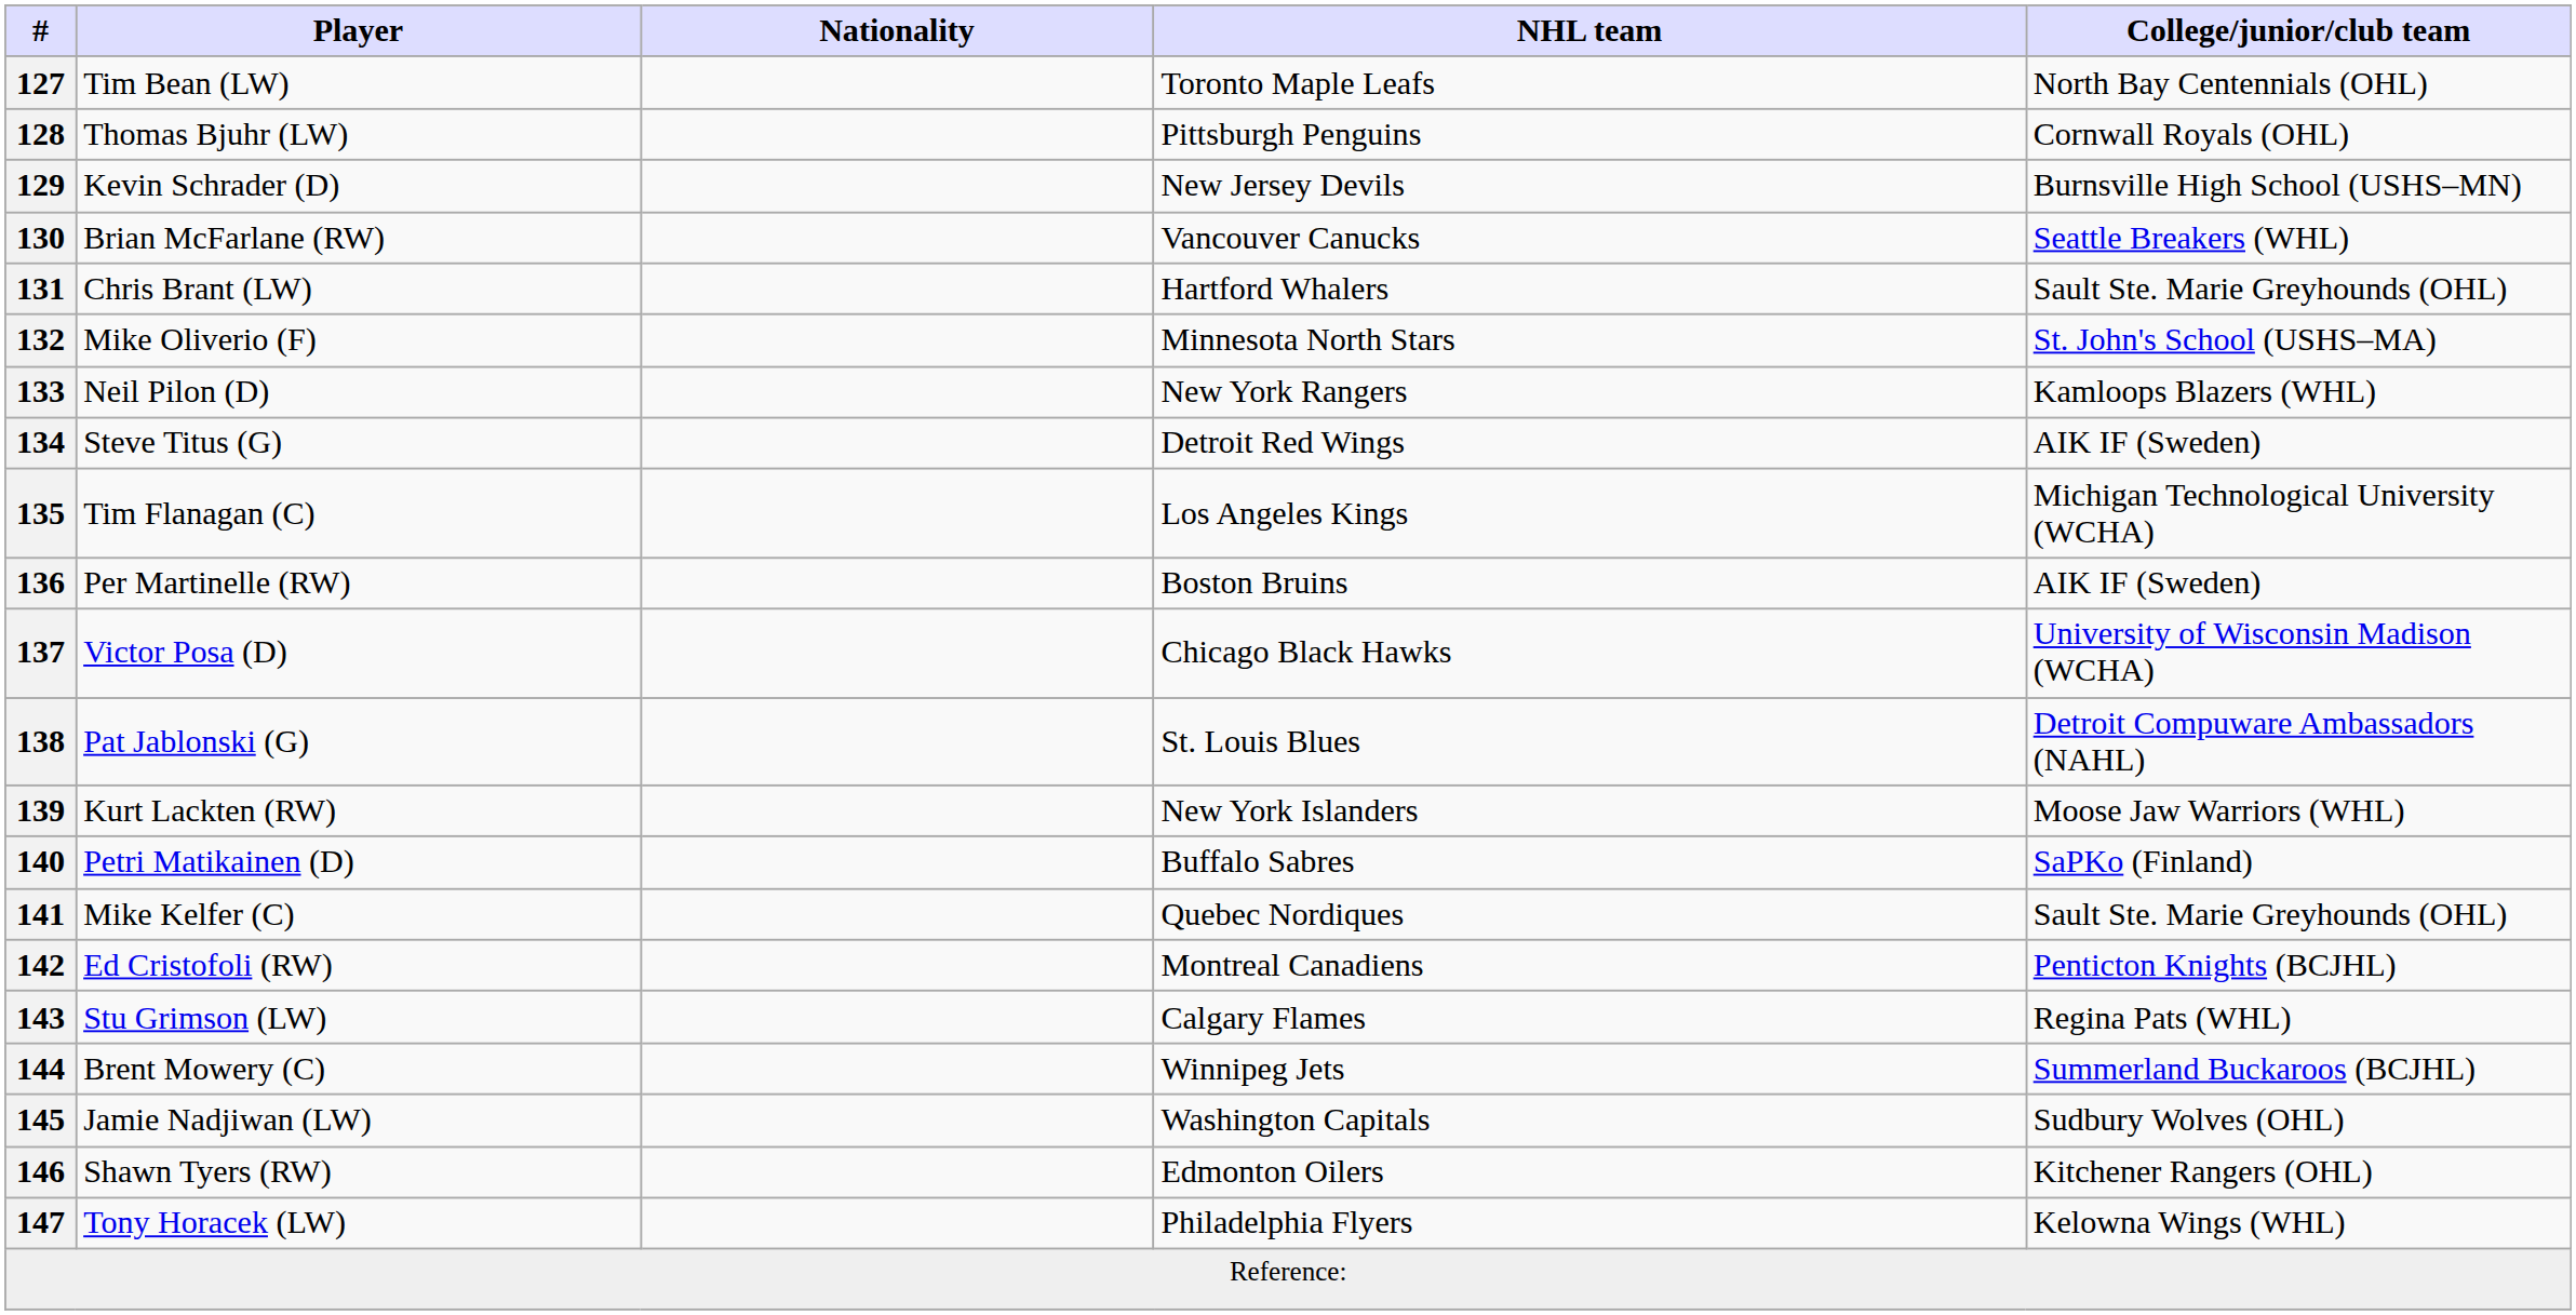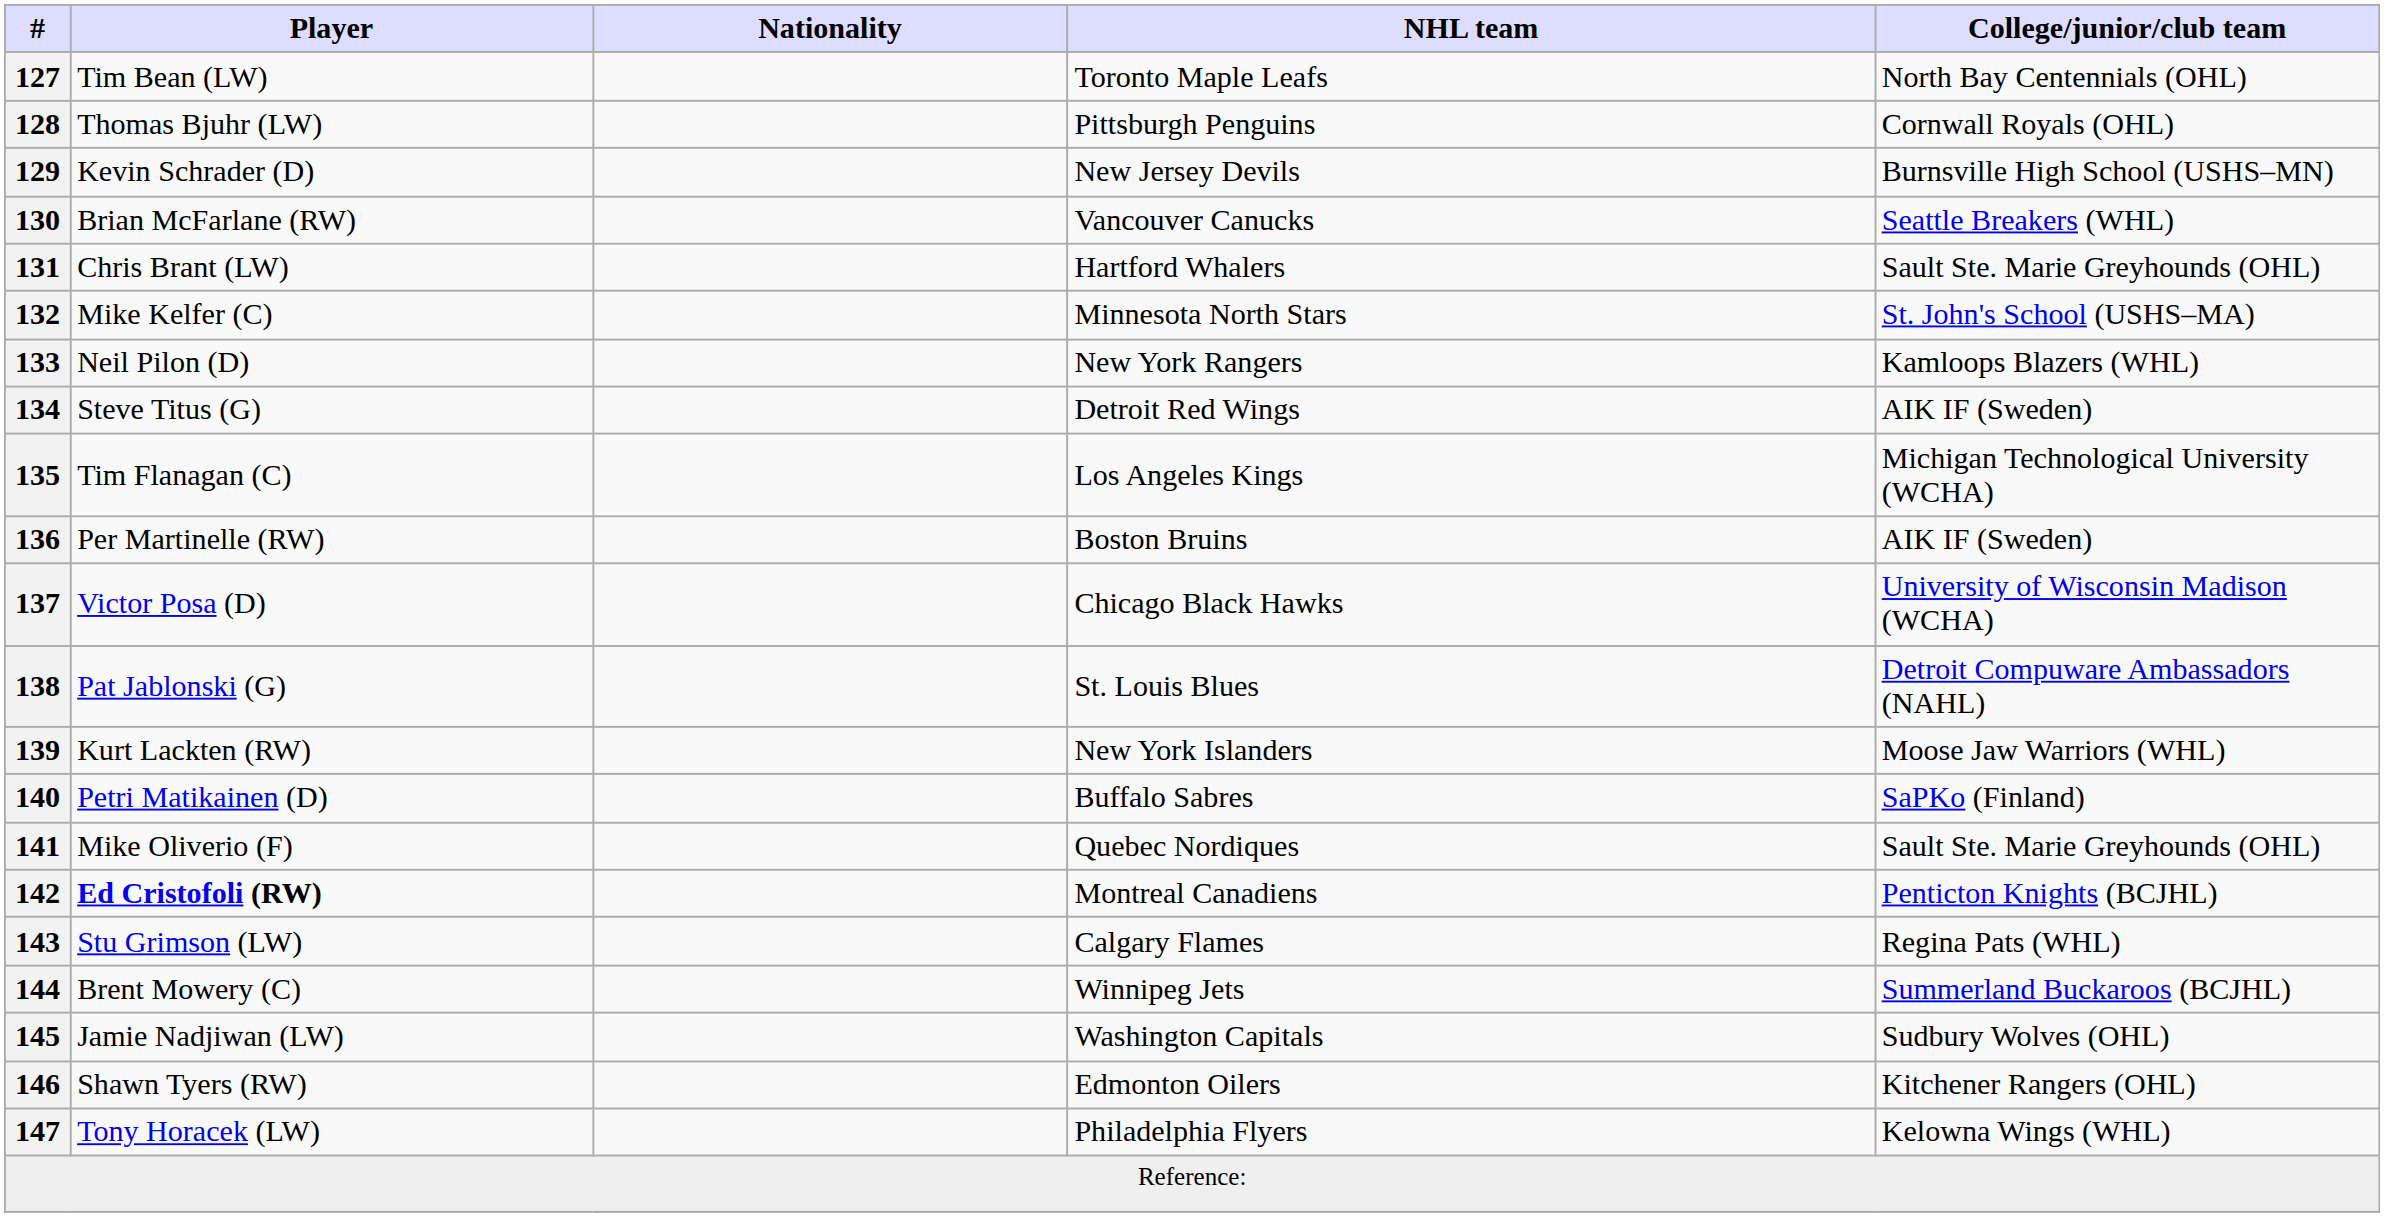 <table class="wikitable" style="width: 100%">
 <tr>
 <th style="background:#ddf; width:2.75%;">#</th>
 <th style="background:#ddf; width:22.0%;">Player</th>
 <th style="background:#ddf; width:20.0%;">Nationality</th>
 <th style="background:#ddf; width:34.0%;">NHL team</th>
 <th style="background:#ddf; width:100.0%;">College/junior/club team</th>
 </tr>
 <tr>
 <th>127</th>
 <td>Tim Bean (LW)</td>
 <td></td>
 <td>Toronto Maple Leafs</td>
 <td>North Bay Centennials (OHL)</td>
 </tr>
 <tr>
 <th>128</th>
 <td>Thomas Bjuhr (LW)</td>
 <td></td>
 <td>Pittsburgh Penguins</td>
 <td>Cornwall Royals (OHL)</td>
 </tr>
 <tr>
 <th>129</th>
 <td>Kevin Schrader (D)</td>
 <td></td>
 <td>New Jersey Devils</td>
 <td>Burnsville High School (USHS–MN)</td>
 </tr>
 <tr>
 <th>130</th>
 <td>Brian McFarlane (RW)</td>
 <td></td>
 <td>Vancouver Canucks</td>
 <td><a href='#'>Seattle Breakers</a> (WHL)</td>
 </tr>
 <tr>
 <th>131</th>
 <td>Chris Brant (LW)</td>
 <td></td>
 <td>Hartford Whalers</td>
 <td>Sault Ste. Marie Greyhounds (OHL)</td>
 </tr>
 <tr>
 <th>132</th>
-<td>Mike Oliverio (F)</td>
+<td>Mike Kelfer (C)</td>
 <td></td>
 <td>Minnesota North Stars</td>
 <td><a href='#'>St. John's School</a> (USHS–MA)</td>
 </tr>
 <tr>
 <th>133</th>
 <td>Neil Pilon (D)</td>
 <td></td>
 <td>New York Rangers</td>
 <td>Kamloops Blazers (WHL)</td>
 </tr>
 <tr>
 <th>134</th>
 <td>Steve Titus (G)</td>
 <td></td>
 <td>Detroit Red Wings</td>
 <td>AIK IF (Sweden)</td>
 </tr>
 <tr>
 <th>135</th>
 <td>Tim Flanagan (C)</td>
 <td></td>
 <td>Los Angeles Kings</td>
 <td>Michigan Technological University (WCHA)</td>
 </tr>
 <tr>
 <th>136</th>
 <td>Per Martinelle (RW)</td>
 <td></td>
 <td>Boston Bruins</td>
 <td>AIK IF (Sweden)</td>
 </tr>
 <tr>
 <th>137</th>
 <td><a href='#'>Victor Posa</a> (D)</td>
 <td></td>
 <td>Chicago Black Hawks</td>
 <td><a href='#'>University of Wisconsin Madison</a> (WCHA)</td>
 </tr>
 <tr>
 <th>138</th>
 <td><a href='#'>Pat Jablonski</a> (G)</td>
 <td></td>
 <td>St. Louis Blues</td>
 <td><a href='#'>Detroit Compuware Ambassadors</a> (NAHL)</td>
 </tr>
 <tr>
 <th>139</th>
 <td>Kurt Lackten (RW)</td>
 <td></td>
 <td>New York Islanders</td>
 <td>Moose Jaw Warriors (WHL)</td>
 </tr>
 <tr>
 <th>140</th>
 <td><a href='#'>Petri Matikainen</a> (D)</td>
 <td></td>
 <td>Buffalo Sabres</td>
 <td><a href='#'>SaPKo</a> (Finland)</td>
 </tr>
 <tr>
 <th>141</th>
-<td>Mike Kelfer (C)</td>
+<td>Mike Oliverio (F)</td>
 <td></td>
 <td>Quebec Nordiques</td>
 <td>Sault Ste. Marie Greyhounds (OHL)</td>
 </tr>
 <tr>
 <th>142</th>
-<td><a href='#'>Ed Cristofoli</a> (RW)</td>
+<td><strong><a href='#'>Ed Cristofoli</a> (RW)</strong></td>
 <td></td>
 <td>Montreal Canadiens</td>
 <td><a href='#'>Penticton Knights</a> (BCJHL)</td>
 </tr>
 <tr>
 <th>143</th>
 <td><a href='#'>Stu Grimson</a> (LW)</td>
 <td></td>
 <td>Calgary Flames</td>
 <td>Regina Pats (WHL)</td>
 </tr>
 <tr>
 <th>144</th>
 <td>Brent Mowery (C)</td>
 <td></td>
 <td>Winnipeg Jets</td>
 <td><a href='#'>Summerland Buckaroos</a> (BCJHL)</td>
 </tr>
 <tr>
 <th>145</th>
 <td>Jamie Nadjiwan (LW)</td>
 <td></td>
 <td>Washington Capitals</td>
 <td>Sudbury Wolves (OHL)</td>
 </tr>
 <tr>
 <th>146</th>
 <td>Shawn Tyers (RW)</td>
 <td></td>
 <td>Edmonton Oilers</td>
 <td>Kitchener Rangers (OHL)</td>
 </tr>
 <tr>
 <th>147</th>
 <td><a href='#'>Tony Horacek</a> (LW)</td>
 <td></td>
 <td>Philadelphia Flyers</td>
 <td>Kelowna Wings (WHL)</td>
 </tr>
 <tr>
 <td align=center colspan="6" bgcolor="#efefef"><sup>Reference:  </sup></td>
 </tr>
 </table>
